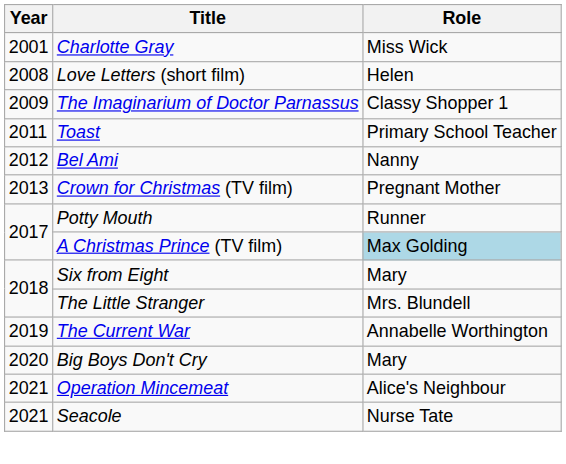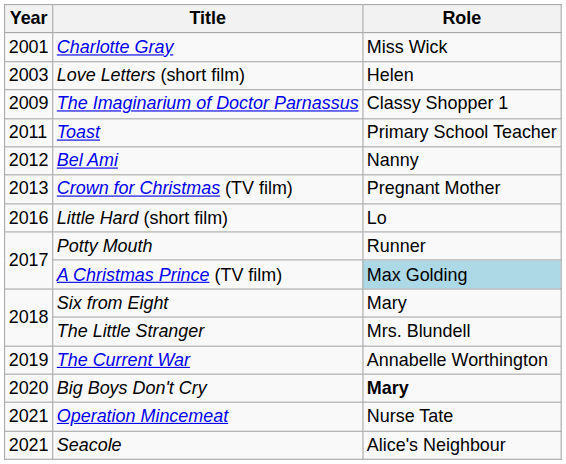 <table class="wikitable">
 <tr>
 <th>Year</th>
 <th>Title</th>
 <th>Role</th>
 </tr>
 <tr>
 <td>2001</td>
 <td><em><a href='#'>Charlotte Gray</a></em></td>
 <td>Miss Wick</td>
 </tr>
 <tr>
-<td>2008</td>
+<td>2003</td>
 <td><em>Love Letters</em> (short film)</td>
 <td>Helen</td>
 </tr>
 <tr>
 <td>2009</td>
 <td><em><a href='#'>The Imaginarium of Doctor Parnassus</a></em></td>
 <td>Classy Shopper 1</td>
 </tr>
 <tr>
 <td>2011</td>
 <td><em><a href='#'>Toast</a></em></td>
 <td>Primary School Teacher</td>
 </tr>
 <tr>
 <td>2012</td>
 <td><em><a href='#'>Bel Ami</a></em></td>
 <td>Nanny</td>
 </tr>
 <tr>
 <td>2013</td>
 <td><em><a href='#'>Crown for Christmas</a></em> (TV film)</td>
 <td>Pregnant Mother</td>
+</tr>
+<tr>
+<td>2016</td>
+<td><em>Little Hard</em> (short film)</td>
+<td>Lo</td>
 </tr>
 <tr>
 <td rowspan="2">2017</td>
 <td><em>Potty Mouth</em></td>
 <td>Runner</td>
 </tr>
 <tr>
 <td><em><a href='#'>A Christmas Prince</a></em> (TV film)</td>
 <td style="background: lightblue;">Max Golding</td>
 </tr>
 <tr>
 <td rowspan="2">2018</td>
 <td><em>Six from Eight</em></td>
 <td>Mary</td>
 </tr>
 <tr>
 <td><em>The Little Stranger</em></td>
 <td>Mrs. Blundell</td>
 </tr>
 <tr>
 <td>2019</td>
 <td><em><a href='#'>The Current War</a></em></td>
 <td>Annabelle Worthington</td>
 </tr>
 <tr>
 <td>2020</td>
 <td><em>Big Boys Don't Cry</em></td>
-<td>Mary</td>
+<td><strong>Mary</strong></td>
 </tr>
 <tr>
 <td>2021</td>
 <td><em><a href='#'>Operation Mincemeat</a></em></td>
-<td>Alice's Neighbour</td>
+<td>Nurse Tate</td>
 </tr>
 <tr>
 <td>2021</td>
 <td><em>Seacole</em></td>
-<td>Nurse Tate</td>
+<td>Alice's Neighbour</td>
 </tr>
 </table>
